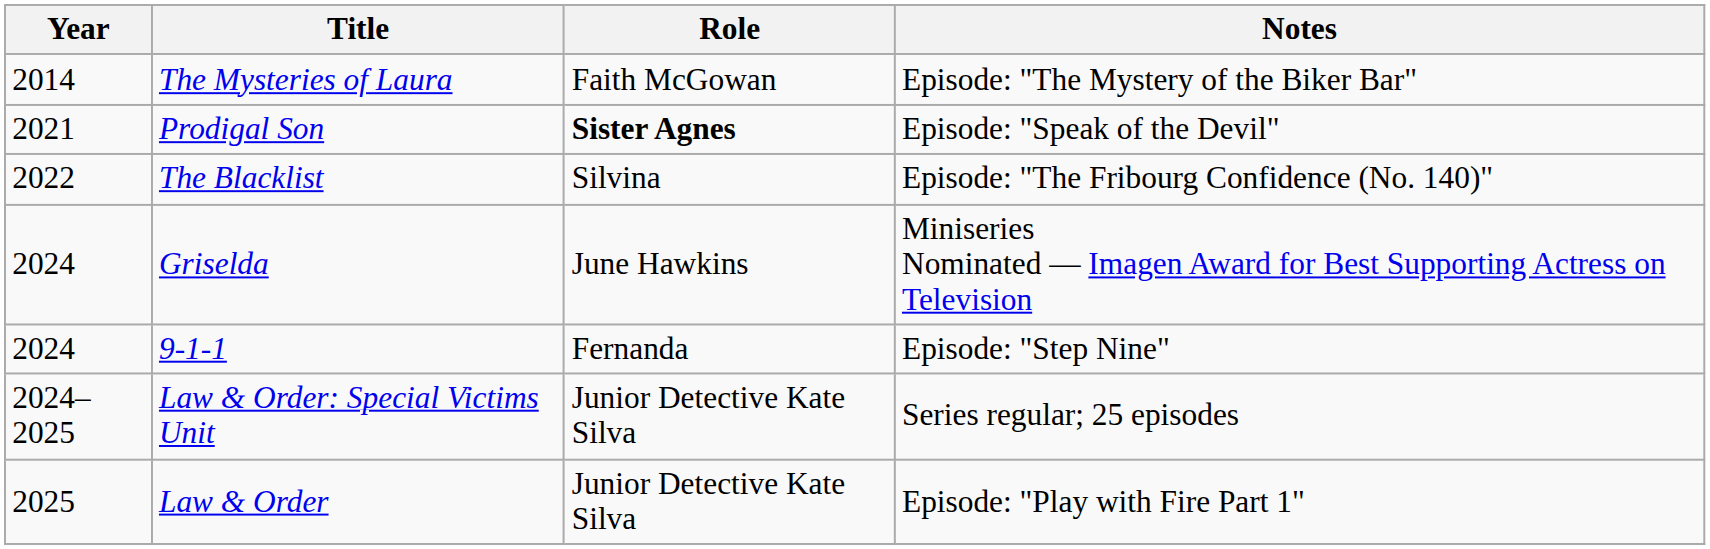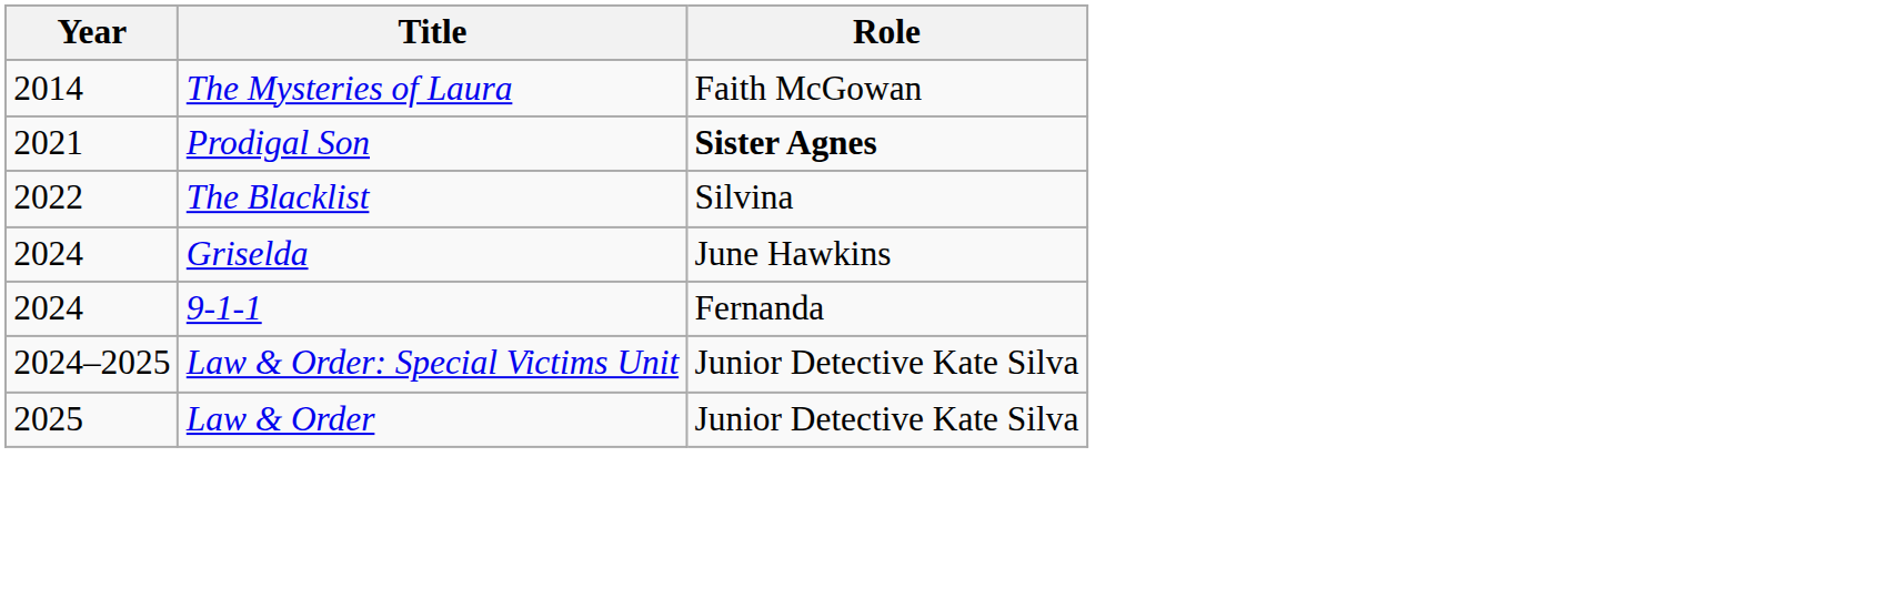 <table class="wikitable sortable">
 <tr>
 <th>Year</th>
 <th>Title</th>
 <th>Role</th>
-<th class="unsortable">Notes</th>
 </tr>
 <tr>
 <td>2014</td>
 <td><em><a href='#'>The Mysteries of Laura</a></em></td>
 <td>Faith McGowan</td>
-<td>Episode: "The Mystery of the Biker Bar"</td>
 </tr>
 <tr>
 <td>2021</td>
 <td><em><a href='#'>Prodigal Son</a></em></td>
 <td><strong>Sister Agnes</strong></td>
-<td>Episode: "Speak of the Devil"</td>
 </tr>
 <tr>
 <td>2022</td>
 <td><em><a href='#'>The Blacklist</a></em></td>
 <td>Silvina</td>
-<td>Episode: "The Fribourg Confidence (No. 140)"</td>
 </tr>
 <tr>
 <td>2024</td>
 <td><em><a href='#'>Griselda</a></em></td>
 <td>June Hawkins</td>
-<td>Miniseries<br>Nominated — <a href='#'>Imagen Award for Best Supporting Actress on Television</a></td>
 </tr>
 <tr>
 <td>2024</td>
 <td><em><a href='#'>9-1-1</a></em></td>
 <td>Fernanda</td>
-<td>Episode: "Step Nine"</td>
 </tr>
 <tr>
 <td>2024–2025</td>
 <td><em><a href='#'>Law & Order: Special Victims Unit</a></em></td>
 <td>Junior Detective Kate Silva</td>
-<td>Series regular; 25 episodes</td>
 </tr>
 <tr>
 <td>2025</td>
 <td><em><a href='#'>Law & Order</a></em></td>
 <td>Junior Detective Kate Silva</td>
-<td>Episode: "Play with Fire Part 1"</td>
 </tr>
 </table>
